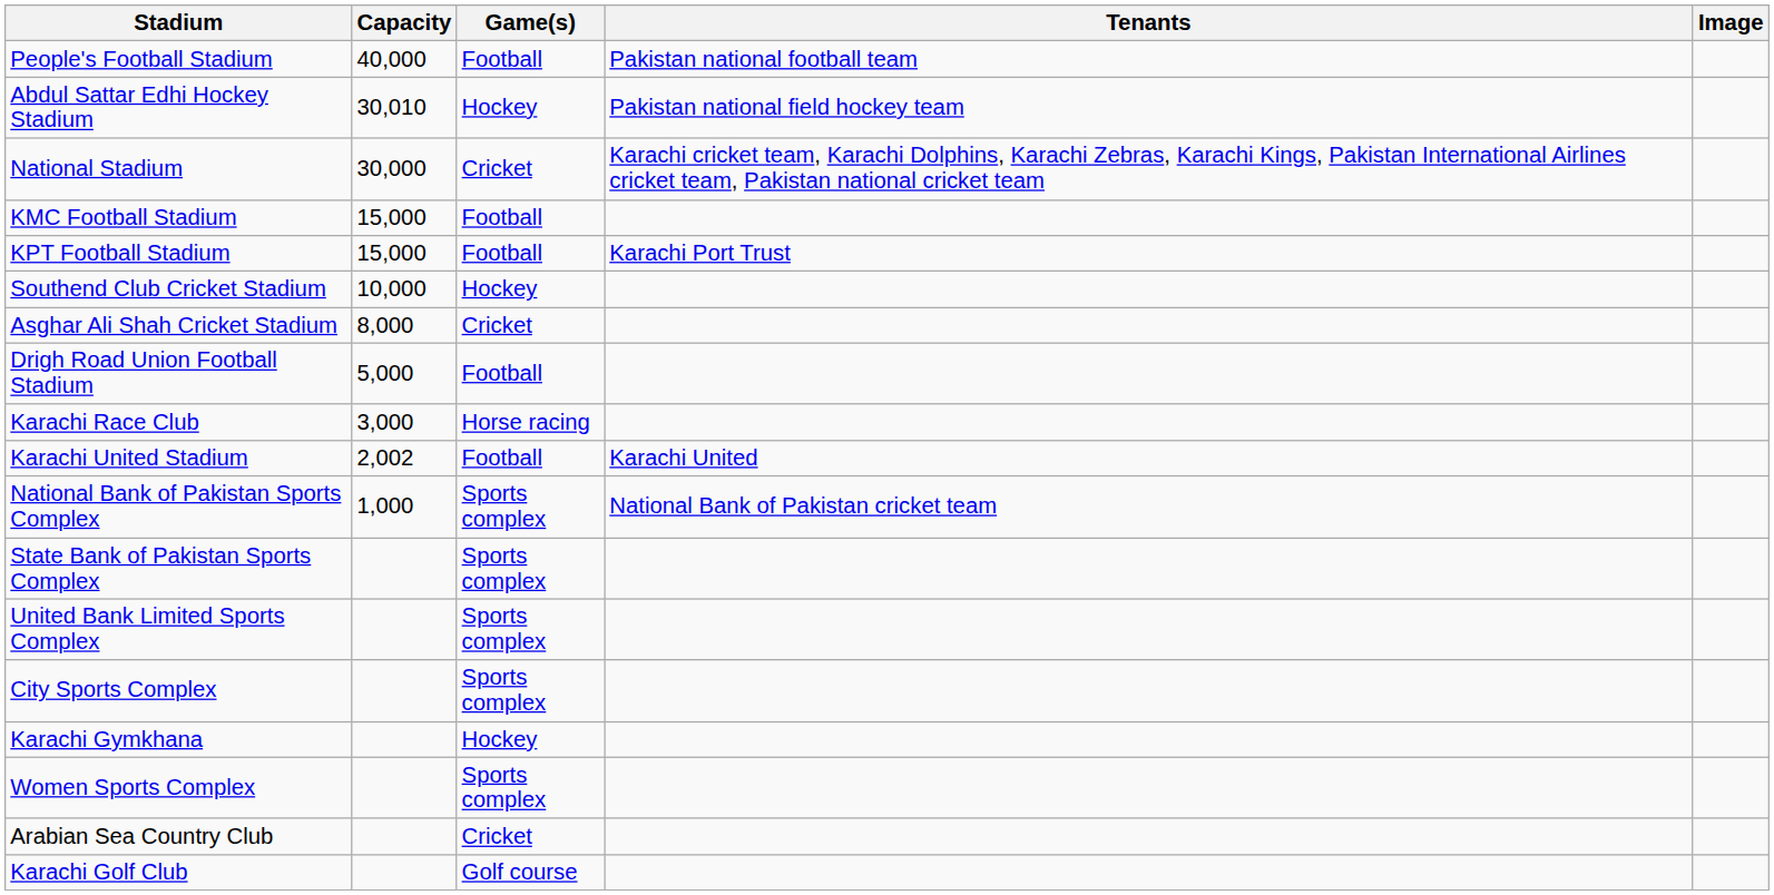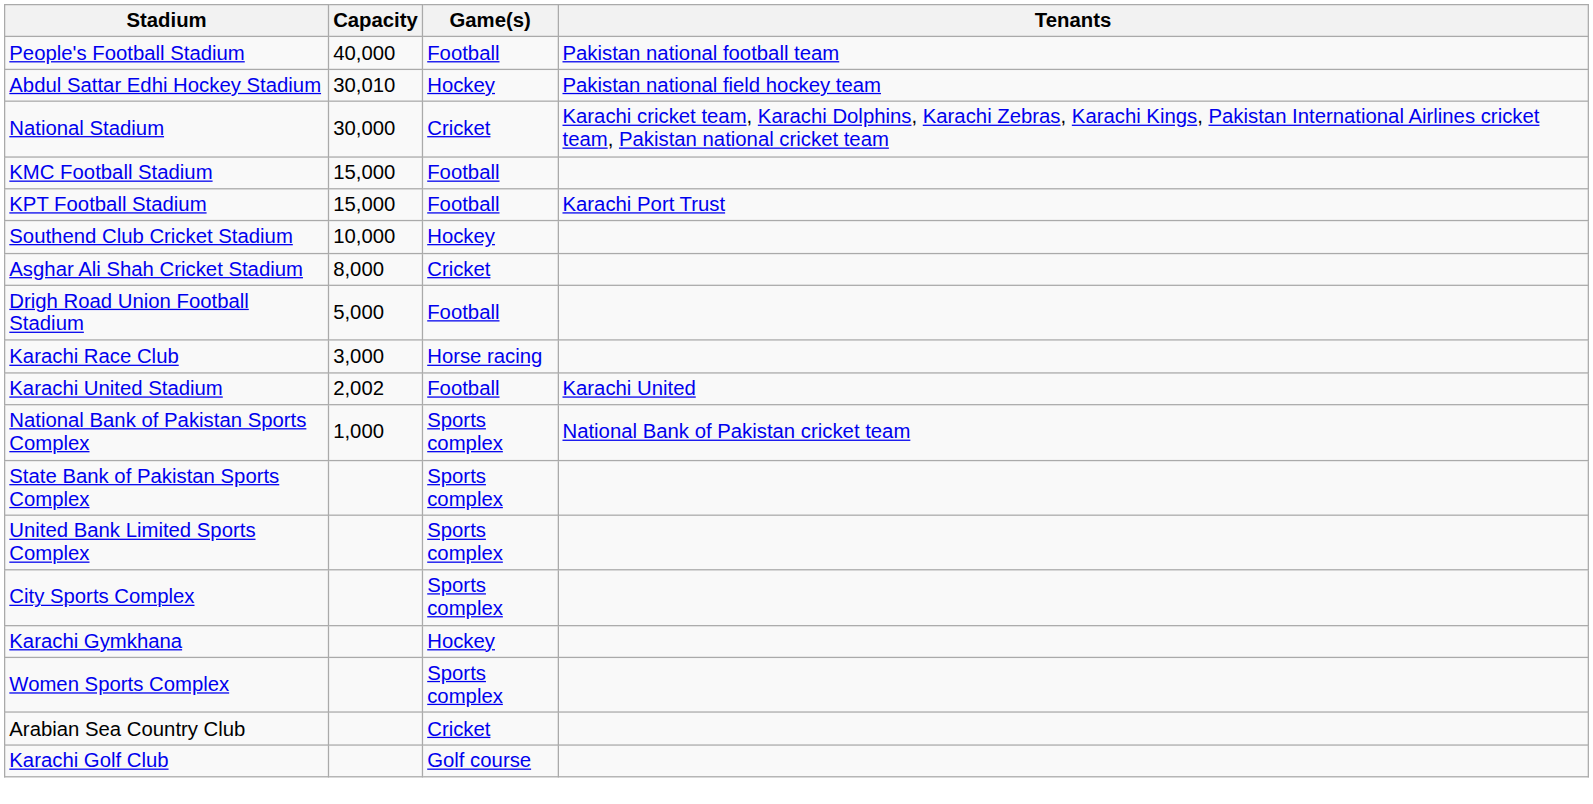 <table class="sortable wikitable">
 <tr>
 <th>Stadium</th>
 <th>Capacity</th>
 <th>Game(s)</th>
 <th>Tenants</th>
-<th>Image</th>
 </tr>
 <tr>
 <td><a href='#'>People's Football Stadium</a></td>
 <td>40,000</td>
 <td> <a href='#'>Football</a></td>
 <td><a href='#'>Pakistan national football team</a></td>
-<td></td>
 </tr>
 <tr>
 <td><a href='#'>Abdul Sattar Edhi Hockey Stadium</a></td>
 <td>30,010</td>
 <td> <a href='#'>Hockey</a></td>
 <td><a href='#'>Pakistan national field hockey team</a></td>
-<td></td>
 </tr>
 <tr>
 <td><a href='#'>National Stadium</a></td>
 <td>30,000</td>
 <td> <a href='#'>Cricket</a></td>
 <td><a href='#'>Karachi cricket team</a>, <a href='#'>Karachi Dolphins</a>, <a href='#'>Karachi Zebras</a>, <a href='#'>Karachi Kings</a>, <a href='#'>Pakistan International Airlines cricket team</a>, <a href='#'>Pakistan national cricket team</a></td>
-<td></td>
 </tr>
 <tr>
 <td><a href='#'>KMC Football Stadium</a></td>
 <td>15,000</td>
 <td> <a href='#'>Football</a></td>
-<td></td>
 <td></td>
 </tr>
 <tr>
 <td><a href='#'>KPT Football Stadium</a></td>
 <td>15,000</td>
 <td> <a href='#'>Football</a></td>
 <td><a href='#'>Karachi Port Trust</a></td>
-<td></td>
 </tr>
 <tr>
 <td><a href='#'>Southend Club Cricket Stadium</a></td>
 <td>10,000</td>
 <td> <a href='#'>Hockey</a></td>
-<td></td>
 <td></td>
 </tr>
 <tr>
 <td><a href='#'>Asghar Ali Shah Cricket Stadium</a></td>
 <td>8,000</td>
 <td> <a href='#'>Cricket</a></td>
 <td></td>
-<td></td>
 </tr>
 <tr>
 <td><a href='#'>Drigh Road Union Football Stadium</a></td>
 <td>5,000</td>
 <td> <a href='#'>Football</a></td>
-<td></td>
 <td></td>
 </tr>
 <tr>
 <td><a href='#'>Karachi Race Club</a></td>
 <td>3,000</td>
 <td> <a href='#'>Horse racing</a></td>
 <td></td>
-<td></td>
 </tr>
 <tr>
 <td><a href='#'>Karachi United Stadium</a></td>
 <td>2,002</td>
 <td> <a href='#'>Football</a></td>
 <td><a href='#'>Karachi United</a></td>
-<td></td>
 </tr>
 <tr>
 <td><a href='#'>National Bank of Pakistan Sports Complex</a></td>
 <td>1,000</td>
 <td> <a href='#'>Sports complex</a></td>
 <td><a href='#'>National Bank of Pakistan cricket team</a></td>
-<td></td>
 </tr>
 <tr>
 <td><a href='#'>State Bank of Pakistan Sports Complex</a></td>
 <td></td>
 <td> <a href='#'>Sports complex</a></td>
-<td></td>
 <td></td>
 </tr>
 <tr>
 <td><a href='#'>United Bank Limited Sports Complex</a></td>
 <td></td>
 <td> <a href='#'>Sports complex</a></td>
 <td></td>
-<td></td>
 </tr>
 <tr>
 <td><a href='#'>City Sports Complex</a></td>
 <td></td>
 <td> <a href='#'>Sports complex</a></td>
-<td></td>
 <td></td>
 </tr>
 <tr>
 <td><a href='#'>Karachi Gymkhana</a></td>
 <td></td>
 <td> <a href='#'>Hockey</a></td>
 <td></td>
-<td></td>
 </tr>
 <tr>
 <td><a href='#'>Women Sports Complex</a></td>
 <td></td>
 <td> <a href='#'>Sports complex</a></td>
-<td></td>
 <td></td>
 </tr>
 <tr>
 <td>Arabian Sea Country Club</td>
 <td></td>
 <td> <a href='#'>Cricket</a></td>
 <td></td>
-<td></td>
 </tr>
 <tr>
 <td><a href='#'>Karachi Golf Club</a></td>
 <td></td>
 <td> <a href='#'>Golf course</a></td>
 <td></td>
-<td></td>
 </tr>
 </table>
